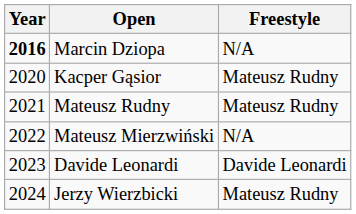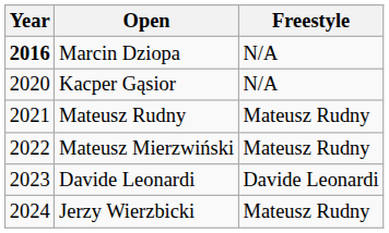 <table class="wikitable">
 <tr>
 <th>Year</th>
 <th>Open</th>
 <th>Freestyle</th>
 </tr>
 <tr>
 <td><strong>2016</strong></td>
 <td> Marcin Dziopa</td>
 <td>N/A</td>
 </tr>
 <tr>
 <td>2020</td>
 <td> Kacper Gąsior</td>
-<td> Mateusz Rudny</td>
+<td>N/A</td>
 </tr>
 <tr>
 <td>2021</td>
 <td> Mateusz Rudny</td>
 <td> Mateusz Rudny</td>
 </tr>
 <tr>
 <td>2022</td>
 <td> Mateusz Mierzwiński</td>
-<td>N/A</td>
+<td> Mateusz Rudny</td>
 </tr>
 <tr>
 <td>2023</td>
 <td> Davide Leonardi</td>
 <td> Davide Leonardi</td>
 </tr>
 <tr>
 <td>2024</td>
 <td> Jerzy Wierzbicki</td>
 <td> Mateusz Rudny</td>
 </tr>
 </table>
